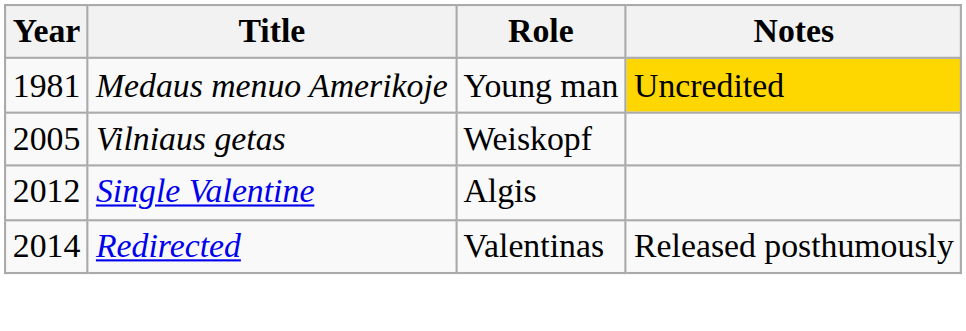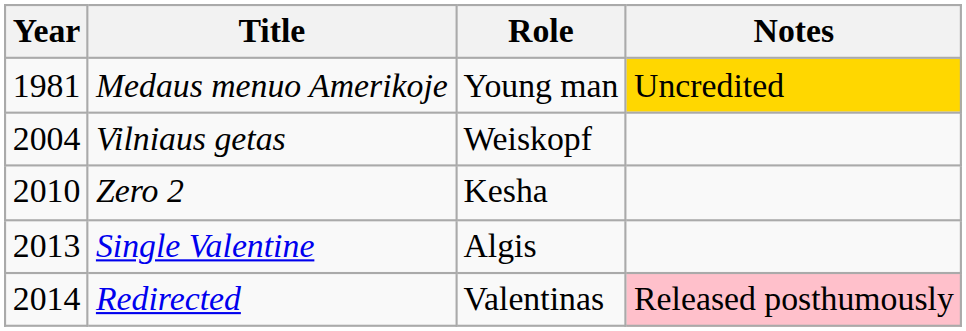 <table class="wikitable">
 <tr>
 <th>Year</th>
 <th>Title</th>
 <th>Role</th>
 <th>Notes</th>
 </tr>
 <tr>
 <td>1981</td>
 <td><em>Medaus menuo Amerikoje</em></td>
 <td>Young man</td>
 <td style="background: gold;">Uncredited</td>
 </tr>
 <tr>
-<td>2005</td>
+<td>2004</td>
 <td><em>Vilniaus getas</em></td>
 <td>Weiskopf</td>
 <td></td>
 </tr>
 <tr>
-<td>2012</td>
+<td>2010</td>
+<td><em>Zero 2</em></td>
+<td>Kesha</td>
+<td></td>
+</tr>
+<tr>
+<td>2013</td>
 <td><em><a href='#'>Single Valentine</a></em></td>
 <td>Algis</td>
 <td></td>
 </tr>
 <tr>
 <td>2014</td>
 <td><em><a href='#'>Redirected</a></em></td>
 <td>Valentinas</td>
-<td>Released posthumously</td>
+<td style="background: pink;">Released posthumously</td>
 </tr>
 </table>
